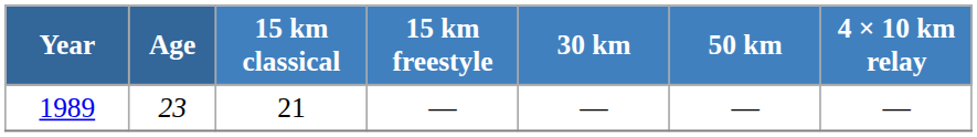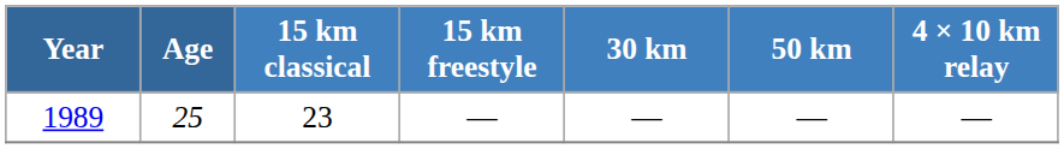 <table class="wikitable" style="font-size:95%; text-align:center; border:grey solid 1px; border-collapse:collapse; background:#ffffff;">
 <tr>
 <th style="background-color:#369; color:white; width:60px;"> Year </th>
 <th style="background-color:#369; color:white; width:40px;"> Age </th>
 <th style="background-color:#4180be; color:white; width:75px;"> 15 km <br> classical </th>
 <th style="background-color:#4180be; color:white; width:75px;"> 15 km <br> freestyle </th>
 <th style="background-color:#4180be; color:white; width:75px;"> 30 km </th>
 <th style="background-color:#4180be; color:white; width:75px;"> 50 km </th>
 <th style="background-color:#4180be; color:white; width:75px;"> 4 × 10 km <br> relay </th>
 </tr>
 <tr>
 <td><a href='#'>1989</a></td>
-<td><em>23</em></td>
-<td>21</td>
+<td><em>25</em></td>
+<td>23</td>
 <td>—</td>
 <td>—</td>
 <td>—</td>
 <td>—</td>
 </tr>
 <tr>
 </tr>
 </table>
